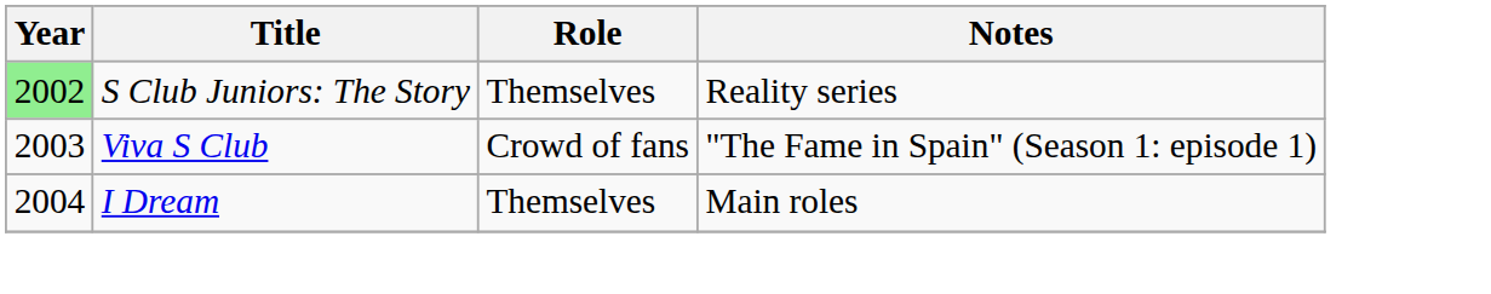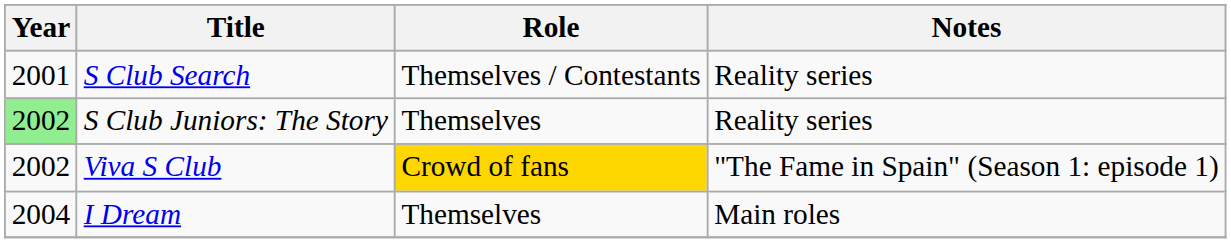 <table class="wikitable">
 <tr style="background:#ccc; text-align:center;">
 <th>Year</th>
 <th>Title</th>
 <th>Role</th>
 <th>Notes</th>
 </tr>
 <tr>
+<td>2001</td>
+<td><em><a href='#'>S Club Search</a></em></td>
+<td>Themselves / Contestants</td>
+<td>Reality series</td>
+</tr>
+<tr>
 <td style="background: lightgreen;">2002</td>
 <td><em>S Club Juniors: The Story</em></td>
 <td>Themselves</td>
 <td>Reality series</td>
 </tr>
 <tr>
-<td>2003</td>
+<td>2002</td>
 <td><em><a href='#'>Viva S Club</a></em></td>
-<td>Crowd of fans</td>
+<td style="background: gold;">Crowd of fans</td>
 <td>"The Fame in Spain" (Season 1: episode 1)</td>
 </tr>
 <tr>
 <td>2004</td>
 <td><em><a href='#'>I Dream</a></em></td>
 <td>Themselves</td>
 <td>Main roles</td>
 </tr>
 <tr>
 </tr>
 </table>
